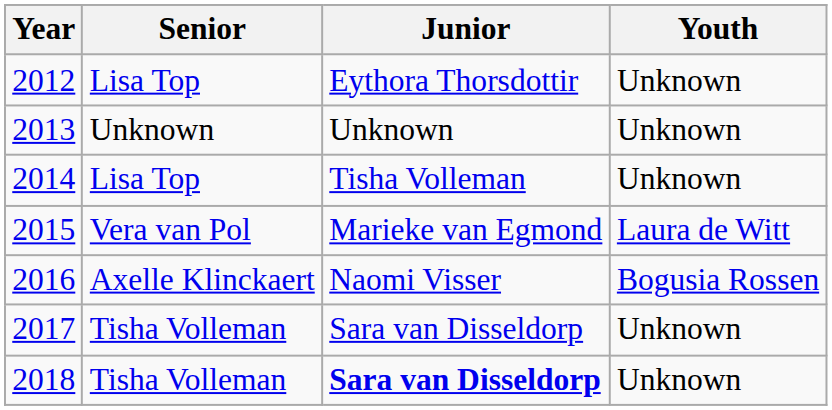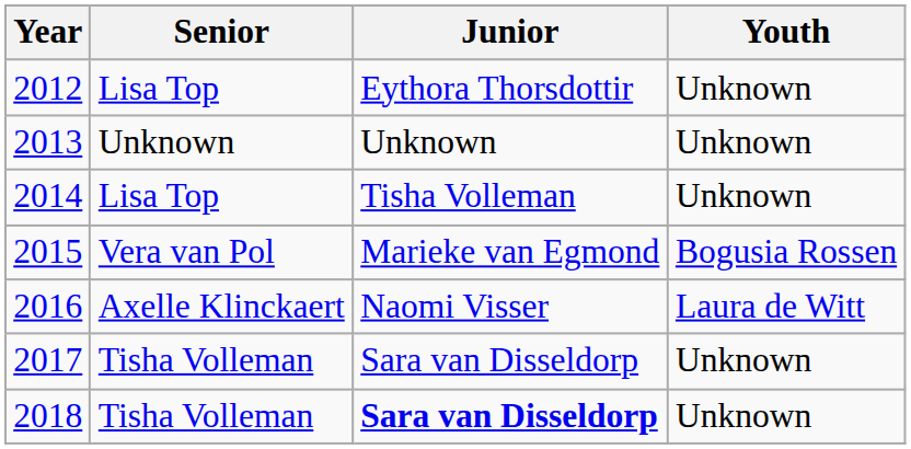 <table class="wikitable">
 <tr>
 <th>Year</th>
 <th>Senior</th>
 <th>Junior</th>
 <th>Youth</th>
 </tr>
 <tr>
 <td><a href='#'>2012</a></td>
 <td><a href='#'>Lisa Top</a></td>
 <td><a href='#'>Eythora Thorsdottir</a></td>
 <td>Unknown</td>
 </tr>
 <tr>
 <td><a href='#'>2013</a></td>
 <td>Unknown</td>
 <td>Unknown</td>
 <td>Unknown</td>
 </tr>
 <tr>
 <td><a href='#'>2014</a></td>
 <td><a href='#'>Lisa Top</a></td>
 <td><a href='#'>Tisha Volleman</a></td>
 <td>Unknown</td>
 </tr>
 <tr>
 <td><a href='#'>2015</a></td>
 <td><a href='#'>Vera van Pol</a></td>
 <td><a href='#'>Marieke van Egmond</a></td>
-<td><a href='#'>Laura de Witt</a></td>
+<td><a href='#'>Bogusia Rossen</a></td>
 </tr>
 <tr>
 <td><a href='#'>2016</a></td>
 <td><a href='#'>Axelle Klinckaert</a></td>
 <td><a href='#'>Naomi Visser</a></td>
-<td><a href='#'>Bogusia Rossen</a></td>
+<td><a href='#'>Laura de Witt</a></td>
 </tr>
 <tr>
 <td><a href='#'>2017</a></td>
 <td><a href='#'>Tisha Volleman</a></td>
 <td><a href='#'>Sara van Disseldorp</a></td>
 <td>Unknown</td>
 </tr>
 <tr>
 <td><a href='#'>2018</a></td>
 <td><a href='#'>Tisha Volleman</a></td>
 <td><strong><a href='#'>Sara van Disseldorp</a></strong></td>
 <td>Unknown</td>
 </tr>
 </table>
